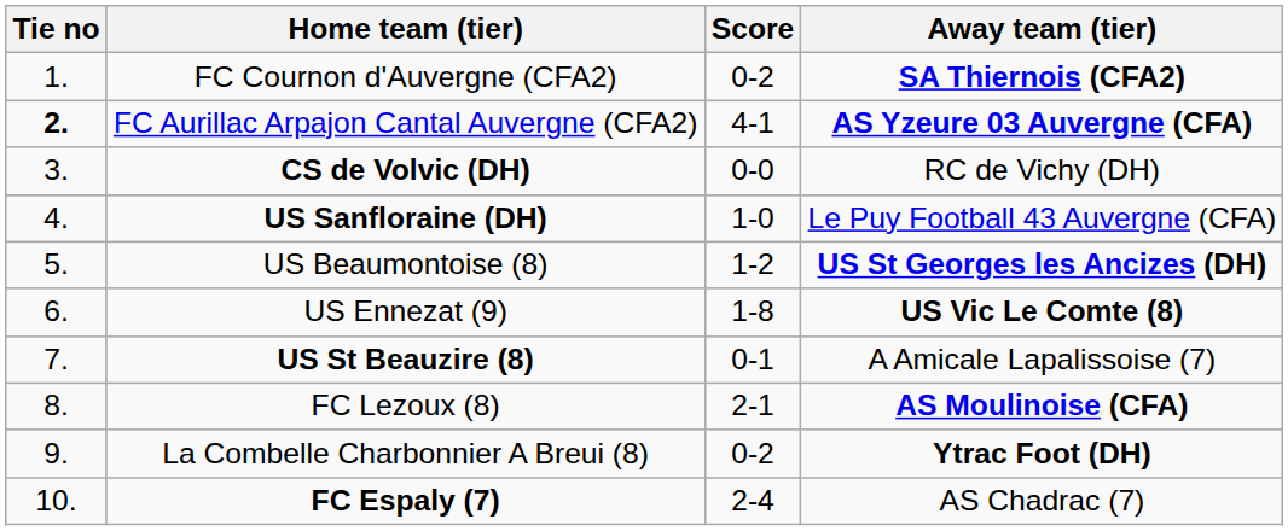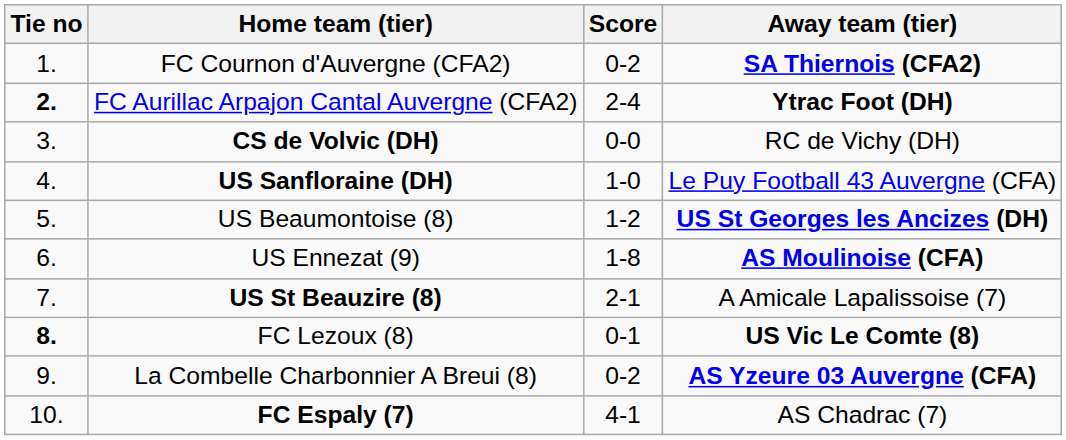 <table class="wikitable" style="text-align: center">
 <tr>
 <th>Tie no</th>
 <th>Home team (tier)</th>
 <th>Score</th>
 <th>Away team (tier)</th>
 </tr>
 <tr>
 <td>1.</td>
 <td>FC Cournon d'Auvergne (CFA2)</td>
 <td>0-2</td>
 <td><strong><a href='#'>SA Thiernois</a> (CFA2)</strong></td>
 </tr>
 <tr>
 <td><strong>2.</strong></td>
 <td><a href='#'>FC Aurillac Arpajon Cantal Auvergne</a> (CFA2)</td>
-<td>4-1</td>
-<td><strong><a href='#'>AS Yzeure 03 Auvergne</a> (CFA)</strong></td>
+<td>2-4</td>
+<td><strong>Ytrac Foot (DH)</strong></td>
 </tr>
 <tr>
 <td>3.</td>
 <td><strong>CS de Volvic (DH)</strong></td>
 <td>0-0 </td>
 <td>RC de Vichy (DH)</td>
 </tr>
 <tr>
 <td>4.</td>
 <td><strong>US Sanfloraine (DH)</strong></td>
 <td>1-0</td>
 <td><a href='#'>Le Puy Football 43 Auvergne</a> (CFA)</td>
 </tr>
 <tr>
 <td>5.</td>
 <td>US Beaumontoise (8)</td>
 <td>1-2 </td>
 <td><strong><a href='#'>US St Georges les Ancizes</a> (DH)</strong></td>
 </tr>
 <tr>
 <td>6.</td>
 <td>US Ennezat (9)</td>
 <td>1-8</td>
-<td><strong>US Vic Le Comte (8)</strong></td>
+<td><strong><a href='#'>AS Moulinoise</a> (CFA)</strong></td>
 </tr>
 <tr>
 <td>7.</td>
 <td><strong>US St Beauzire (8)</strong></td>
-<td>0-1</td>
+<td>2-1 </td>
 <td>A Amicale Lapalissoise (7)</td>
 </tr>
 <tr>
-<td>8.</td>
+<td><strong>8.</strong></td>
 <td>FC Lezoux (8)</td>
-<td>2-1 </td>
-<td><strong><a href='#'>AS Moulinoise</a> (CFA)</strong></td>
+<td>0-1</td>
+<td><strong>US Vic Le Comte (8)</strong></td>
 </tr>
 <tr>
 <td>9.</td>
 <td>La Combelle Charbonnier A Breui (8)</td>
 <td>0-2</td>
-<td><strong>Ytrac Foot (DH)</strong></td>
+<td><strong><a href='#'>AS Yzeure 03 Auvergne</a> (CFA)</strong></td>
 </tr>
 <tr>
 <td>10.</td>
 <td><strong>FC Espaly (7)</strong></td>
-<td>2-4</td>
+<td>4-1</td>
 <td>AS Chadrac (7)</td>
 </tr>
 </table>
